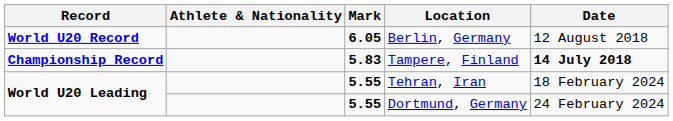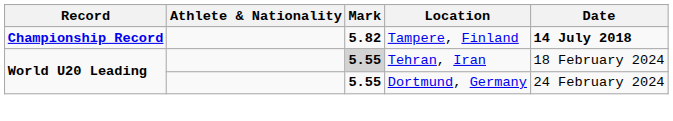 <table class="wikitable">
 <tr>
 <th scope="col">Record</th>
 <th scope="col">Athlete & Nationality</th>
 <th scope="col">Mark</th>
 <th scope="col">Location</th>
 <th scope="col">Date</th>
 </tr>
 <tr>
-<td><strong><a href='#'>World U20 Record</a></strong></td>
-<td></td>
-<td><strong>6.05</strong></td>
-<td><a href='#'>Berlin</a>, <a href='#'>Germany</a></td>
-<td>12 August 2018</td>
-</tr>
-<tr>
 <td><strong><a href='#'>Championship Record</a></strong></td>
 <td></td>
-<td><strong>5.83</strong></td>
+<td><strong>5.82</strong></td>
 <td><a href='#'>Tampere</a>, <a href='#'>Finland</a></td>
 <td><strong>14 July 2018</strong></td>
 </tr>
 <tr>
 <td rowspan="2"><strong>World U20 Leading</strong></td>
 <td></td>
-<td><strong>5.55</strong></td>
+<td style="background: lightgrey;"><strong>5.55</strong></td>
 <td><a href='#'>Tehran</a>, <a href='#'>Iran</a></td>
 <td>18 February 2024</td>
 </tr>
 <tr>
 <td></td>
 <td><strong>5.55</strong></td>
 <td><a href='#'>Dortmund</a>, <a href='#'>Germany</a></td>
 <td>24 February 2024</td>
 </tr>
 </table>
